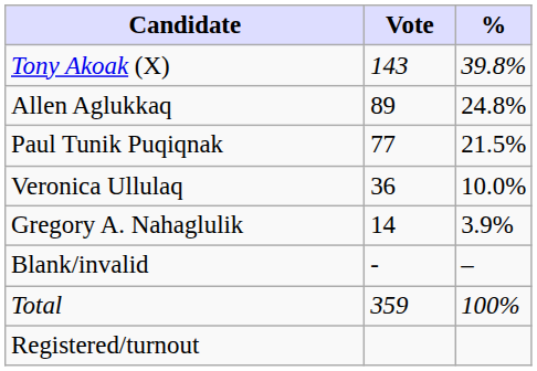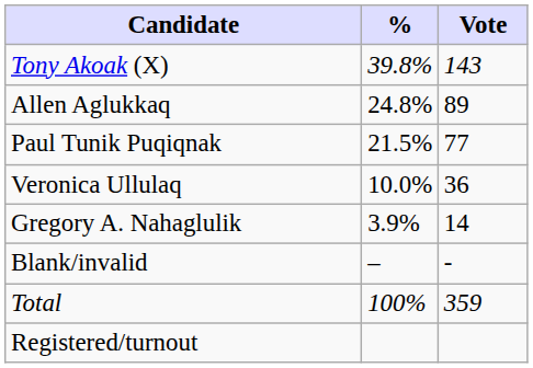 <table class="wikitable">
 <tr>
 <th style="background:#ddf; width:220px;">Candidate</th>
+<th style="background:#ddf; width:30px;">%</th>
 <th style="background:#ddf; width:50px;">Vote</th>
-<th style="background:#ddf; width:30px;">%</th>
 </tr>
 <tr>
 <td><em><a href='#'>Tony Akoak</a></em> (X)</td>
+<td><em>39.8%</em></td>
 <td><em>143</em></td>
-<td><em>39.8%</em></td>
 </tr>
 <tr>
 <td>Allen Aglukkaq</td>
+<td>24.8%</td>
 <td>89</td>
-<td>24.8%</td>
 </tr>
 <tr>
 <td>Paul Tunik Puqiqnak</td>
+<td>21.5%</td>
 <td>77</td>
-<td>21.5%</td>
 </tr>
 <tr>
 <td>Veronica Ullulaq</td>
+<td>10.0%</td>
 <td>36</td>
-<td>10.0%</td>
 </tr>
 <tr>
 <td>Gregory A. Nahaglulik</td>
+<td>3.9%</td>
 <td>14</td>
-<td>3.9%</td>
 </tr>
 <tr>
 <td>Blank/invalid</td>
+<td>–</td>
 <td>-</td>
-<td>–</td>
 </tr>
 <tr>
 <td><em>Total</em></td>
+<td><em>100%</em></td>
 <td><em>359</em></td>
-<td><em>100%</em></td>
 </tr>
 <tr>
 <td>Registered/turnout</td>
 <td></td>
 <td></td>
 </tr>
 </table>
